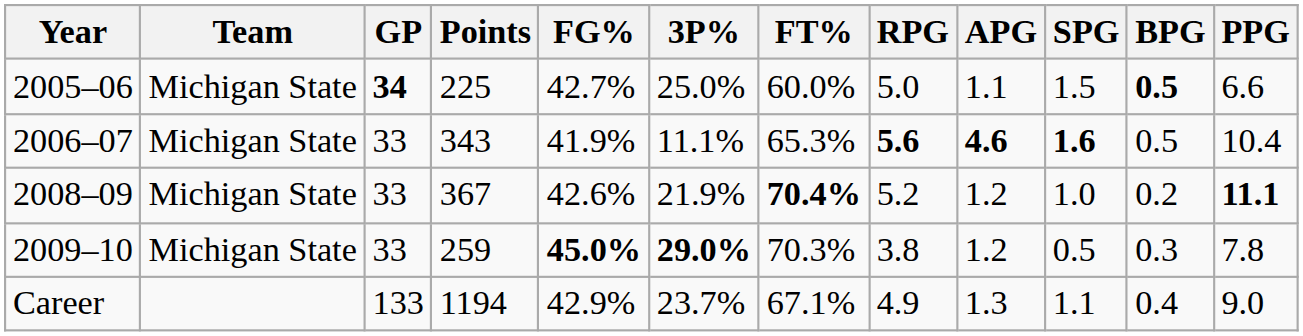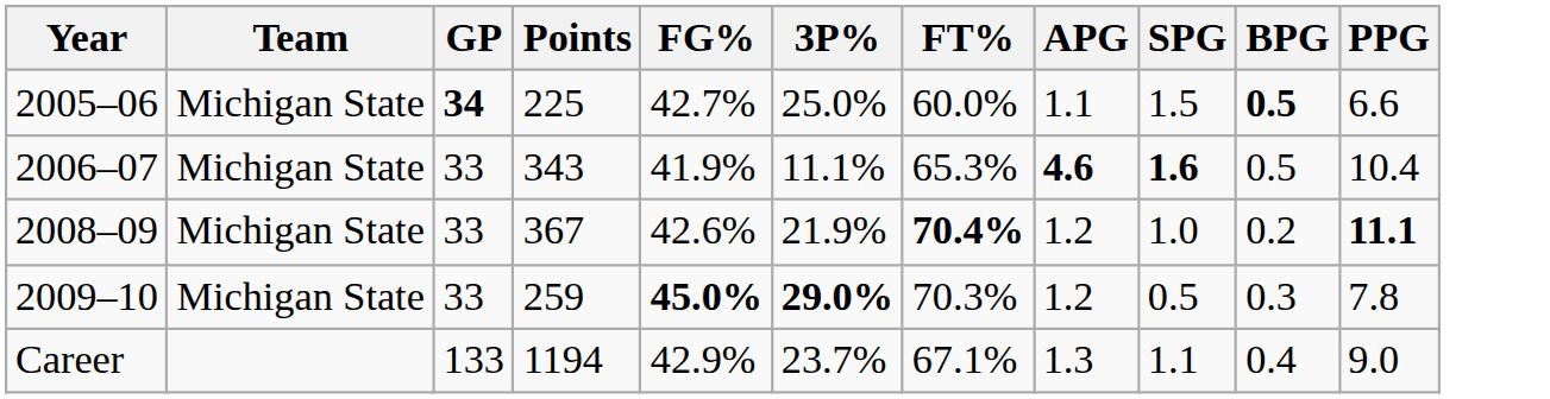 <table class="wikitable">
 <tr>
 <th>Year</th>
 <th>Team</th>
 <th>GP</th>
 <th>Points</th>
 <th>FG%</th>
 <th>3P%</th>
 <th>FT%</th>
-<th>RPG</th>
 <th>APG</th>
 <th>SPG</th>
 <th>BPG</th>
 <th>PPG</th>
 </tr>
 <tr>
 <td>2005–06</td>
 <td>Michigan State</td>
 <td><strong>34</strong></td>
 <td>225</td>
 <td>42.7%</td>
 <td>25.0%</td>
 <td>60.0%</td>
-<td>5.0</td>
 <td>1.1</td>
 <td>1.5</td>
 <td><strong>0.5</strong></td>
 <td>6.6</td>
 </tr>
 <tr>
 <td>2006–07</td>
 <td>Michigan State</td>
 <td>33</td>
 <td>343</td>
 <td>41.9%</td>
 <td>11.1%</td>
 <td>65.3%</td>
-<td><strong>5.6</strong></td>
 <td><strong>4.6</strong></td>
 <td><strong>1.6</strong></td>
 <td>0.5</td>
 <td>10.4</td>
 </tr>
 <tr>
 <td>2008–09</td>
 <td>Michigan State</td>
 <td>33</td>
 <td>367</td>
 <td>42.6%</td>
 <td>21.9%</td>
 <td><strong>70.4%</strong></td>
-<td>5.2</td>
 <td>1.2</td>
 <td>1.0</td>
 <td>0.2</td>
 <td><strong>11.1</strong></td>
 </tr>
 <tr>
 <td>2009–10</td>
 <td>Michigan State</td>
 <td>33</td>
 <td>259</td>
 <td><strong>45.0%</strong></td>
 <td><strong>29.0%</strong></td>
 <td>70.3%</td>
-<td>3.8</td>
 <td>1.2</td>
 <td>0.5</td>
 <td>0.3</td>
 <td>7.8</td>
 </tr>
 <tr>
 <td>Career</td>
 <td></td>
 <td>133</td>
 <td>1194</td>
 <td>42.9%</td>
 <td>23.7%</td>
 <td>67.1%</td>
-<td>4.9</td>
 <td>1.3</td>
 <td>1.1</td>
 <td>0.4</td>
 <td>9.0</td>
 </tr>
 </table>
